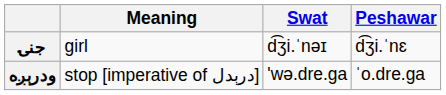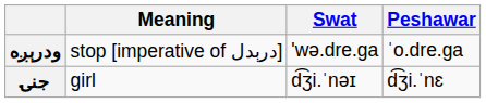 <table class="wikitable">
 <tr>
 <th></th>
 <th>Meaning</th>
 <th><a href='#'>Swat</a></th>
 <th><a href='#'>Peshawar</a></th>
 </tr>
 <tr>
+<th>ودرېږه</th>
+<td>stop [imperative of درېدل]</td>
+<td>'wə.dre.ga</td>
+<td>ˈo.dre.ga</td>
+</tr>
+<tr>
 <th>جنۍ</th>
 <td>girl</td>
 <td>d͡ʒi.ˈnəɪ</td>
 <td>d͡ʒi.ˈnɛ</td>
 </tr>
-<tr>
-<th>ودرېږه</th>
-<td>stop [imperative of درېدل]</td>
-<td>'wə.dre.ga</td>
-<td>ˈo.dre.ga</td>
-</tr>
 </table>
